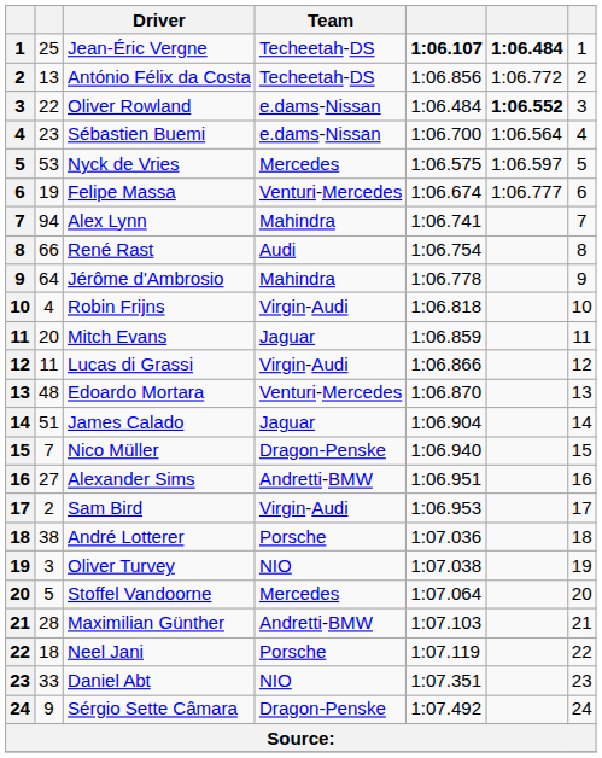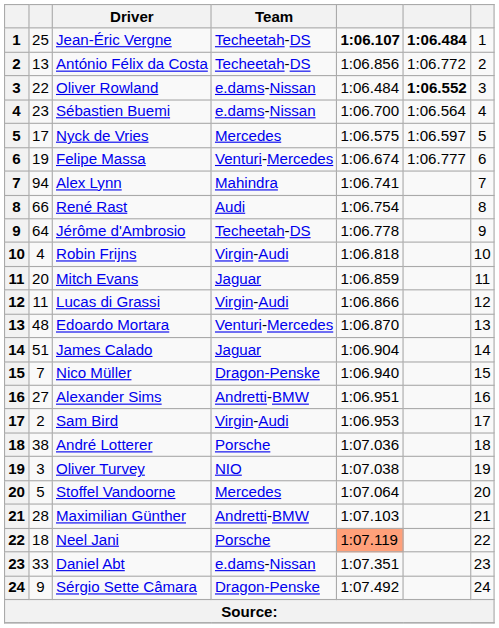 <table class="wikitable sortable" style="font-size: 85%">
 <tr>
 <th scope="col"></th>
 <th scope="col"></th>
 <th scope="col">Driver</th>
 <th scope="col">Team</th>
 <th scope="col"></th>
 <th scope="col"></th>
 <th scope="col"></th>
 </tr>
 <tr>
 <th scope="row">1</th>
 <td align="center">25</td>
 <td> <a href='#'>Jean-Éric Vergne</a></td>
 <td><a href='#'>Techeetah</a>-<a href='#'>DS</a></td>
 <td><strong>1:06.107</strong></td>
 <td><strong>1:06.484</strong></td>
 <td align="center">1</td>
 </tr>
 <tr>
 <th scope="row">2</th>
 <td align="center">13</td>
 <td> <a href='#'>António Félix da Costa</a></td>
 <td><a href='#'>Techeetah</a>-<a href='#'>DS</a></td>
 <td>1:06.856</td>
 <td>1:06.772</td>
 <td align="center">2</td>
 </tr>
 <tr>
 <th scope="row">3</th>
 <td align="center">22</td>
 <td> <a href='#'>Oliver Rowland</a></td>
 <td><a href='#'>e.dams</a>-<a href='#'>Nissan</a></td>
 <td>1:06.484</td>
 <td><strong>1:06.552</strong></td>
 <td align="center">3</td>
 </tr>
 <tr>
 <th scope="row">4</th>
 <td align="center">23</td>
 <td> <a href='#'>Sébastien Buemi</a></td>
 <td><a href='#'>e.dams</a>-<a href='#'>Nissan</a></td>
 <td>1:06.700</td>
 <td>1:06.564</td>
 <td align="center">4</td>
 </tr>
 <tr>
 <th scope="row">5</th>
-<td align="center">53</td>
+<td align="center">17</td>
 <td> <a href='#'>Nyck de Vries</a></td>
 <td><a href='#'>Mercedes</a></td>
 <td>1:06.575</td>
 <td>1:06.597</td>
 <td align="center">5</td>
 </tr>
 <tr>
 <th scope="row">6</th>
 <td align="center">19</td>
 <td> <a href='#'>Felipe Massa</a></td>
 <td><a href='#'>Venturi</a>-<a href='#'>Mercedes</a></td>
 <td>1:06.674</td>
 <td>1:06.777</td>
 <td align="center">6</td>
 </tr>
 <tr>
 <th scope="row">7</th>
 <td align="center">94</td>
 <td> <a href='#'>Alex Lynn</a></td>
 <td><a href='#'>Mahindra</a></td>
 <td>1:06.741</td>
 <td></td>
 <td align="center">7</td>
 </tr>
 <tr>
 <th scope="row">8</th>
 <td align="center">66</td>
 <td> <a href='#'>René Rast</a></td>
 <td><a href='#'>Audi</a></td>
 <td>1:06.754</td>
 <td></td>
 <td align="center">8</td>
 </tr>
 <tr>
 <th scope="row">9</th>
 <td align="center">64</td>
 <td> <a href='#'>Jérôme d'Ambrosio</a></td>
-<td><a href='#'>Mahindra</a></td>
+<td><a href='#'>Techeetah</a>-<a href='#'>DS</a></td>
 <td>1:06.778</td>
 <td></td>
 <td align="center">9</td>
 </tr>
 <tr>
 <th scope="row">10</th>
 <td align="center">4</td>
 <td> <a href='#'>Robin Frijns</a></td>
 <td><a href='#'>Virgin</a>-<a href='#'>Audi</a></td>
 <td>1:06.818</td>
 <td></td>
 <td align="center">10</td>
 </tr>
 <tr>
 <th scope="row">11</th>
 <td align="center">20</td>
 <td> <a href='#'>Mitch Evans</a></td>
 <td><a href='#'>Jaguar</a></td>
 <td>1:06.859</td>
 <td></td>
 <td align="center">11</td>
 </tr>
 <tr>
 <th scope="row">12</th>
 <td align="center">11</td>
 <td> <a href='#'>Lucas di Grassi</a></td>
 <td><a href='#'>Virgin</a>-<a href='#'>Audi</a></td>
 <td>1:06.866</td>
 <td></td>
 <td align="center">12</td>
 </tr>
 <tr>
 <th scope="row">13</th>
 <td align="center">48</td>
 <td> <a href='#'>Edoardo Mortara</a></td>
 <td><a href='#'>Venturi</a>-<a href='#'>Mercedes</a></td>
 <td>1:06.870</td>
 <td></td>
 <td align="center">13</td>
 </tr>
 <tr>
 <th scope="row">14</th>
 <td align="center">51</td>
 <td> <a href='#'>James Calado</a></td>
 <td><a href='#'>Jaguar</a></td>
 <td>1:06.904</td>
 <td></td>
 <td align="center">14</td>
 </tr>
 <tr>
 <th scope="row">15</th>
 <td align="center">7</td>
 <td> <a href='#'>Nico Müller</a></td>
 <td><a href='#'>Dragon-Penske</a></td>
 <td>1:06.940</td>
 <td></td>
 <td align="center">15</td>
 </tr>
 <tr>
 <th scope="row">16</th>
 <td align="center">27</td>
 <td> <a href='#'>Alexander Sims</a></td>
 <td><a href='#'>Andretti</a>-<a href='#'>BMW</a></td>
 <td>1:06.951</td>
 <td></td>
 <td align="center">16</td>
 </tr>
 <tr>
 <th scope="row">17</th>
 <td align="center">2</td>
 <td> <a href='#'>Sam Bird</a></td>
 <td><a href='#'>Virgin</a>-<a href='#'>Audi</a></td>
 <td>1:06.953</td>
 <td></td>
 <td align="center">17</td>
 </tr>
 <tr>
 <th scope="row">18</th>
 <td align="center">38</td>
 <td> <a href='#'>André Lotterer</a></td>
 <td><a href='#'>Porsche</a></td>
 <td>1:07.036</td>
 <td></td>
 <td align="center">18</td>
 </tr>
 <tr>
 <th scope="row">19</th>
 <td align="center">3</td>
 <td> <a href='#'>Oliver Turvey</a></td>
 <td><a href='#'>NIO</a></td>
 <td>1:07.038</td>
 <td></td>
 <td align="center">19</td>
 </tr>
 <tr>
 <th scope="row">20</th>
 <td align="center">5</td>
 <td> <a href='#'>Stoffel Vandoorne</a></td>
 <td><a href='#'>Mercedes</a></td>
 <td>1:07.064</td>
 <td></td>
 <td align="center">20</td>
 </tr>
 <tr>
 <th scope="row">21</th>
 <td align="center">28</td>
 <td> <a href='#'>Maximilian Günther</a></td>
 <td><a href='#'>Andretti</a>-<a href='#'>BMW</a></td>
 <td>1:07.103</td>
 <td></td>
 <td align="center">21</td>
 </tr>
 <tr>
 <th scope="row">22</th>
 <td align="center">18</td>
 <td> <a href='#'>Neel Jani</a></td>
 <td><a href='#'>Porsche</a></td>
-<td>1:07.119</td>
+<td style="background: lightsalmon;">1:07.119</td>
 <td></td>
 <td align="center">22</td>
 </tr>
 <tr>
 <th scope="row">23</th>
 <td align="center">33</td>
 <td> <a href='#'>Daniel Abt</a></td>
-<td><a href='#'>NIO</a></td>
+<td><a href='#'>e.dams</a>-<a href='#'>Nissan</a></td>
 <td>1:07.351</td>
 <td></td>
 <td align="center">23</td>
 </tr>
 <tr>
 <th scope="row">24</th>
 <td align="center">9</td>
 <td> <a href='#'>Sérgio Sette Câmara</a></td>
 <td><a href='#'>Dragon-Penske</a></td>
 <td>1:07.492</td>
 <td></td>
 <td align="center">24</td>
 </tr>
 <tr>
 <th colspan=7>Source:</th>
 </tr>
 <tr>
 </tr>
 </table>
